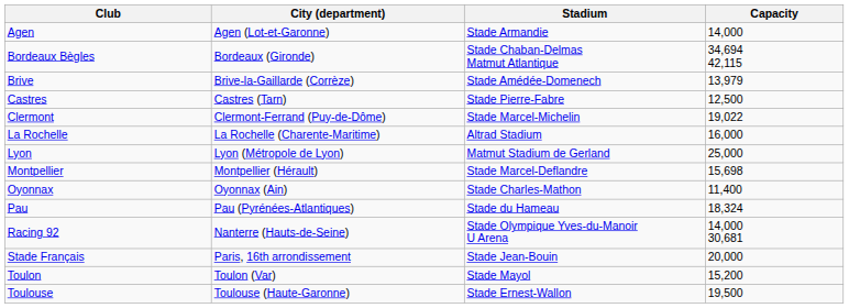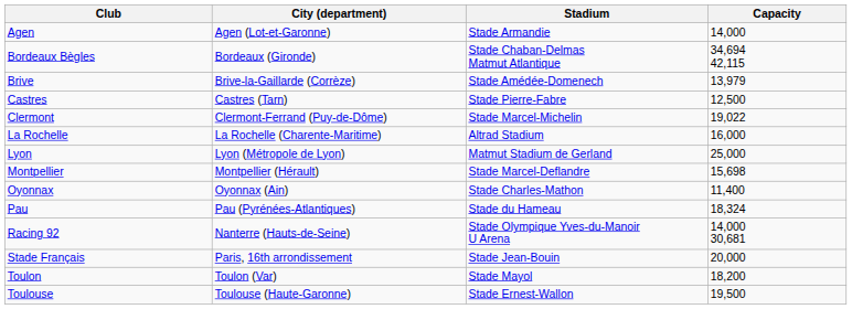 <table class="wikitable sortable">
 <tr>
 <th width="18%">Club</th>
 <th width="22%">City (department)</th>
 <th width="21%">Stadium</th>
 <th width="12%">Capacity</th>
 </tr>
 <tr>
 <td><a href='#'>Agen</a></td>
 <td><a href='#'>Agen</a> (<a href='#'>Lot-et-Garonne</a>)</td>
 <td><a href='#'>Stade Armandie</a></td>
 <td>14,000</td>
 </tr>
 <tr>
 <td><a href='#'>Bordeaux Bègles</a></td>
 <td><a href='#'>Bordeaux</a> (<a href='#'>Gironde</a>)</td>
 <td><a href='#'>Stade Chaban-Delmas</a><br><a href='#'>Matmut Atlantique</a></td>
 <td>34,694<br>42,115</td>
 </tr>
 <tr>
 <td><a href='#'>Brive</a></td>
 <td><a href='#'>Brive-la-Gaillarde</a> (<a href='#'>Corrèze</a>)</td>
 <td><a href='#'>Stade Amédée-Domenech</a></td>
 <td>13,979</td>
 </tr>
 <tr>
 <td><a href='#'>Castres</a></td>
 <td><a href='#'>Castres</a> (<a href='#'>Tarn</a>)</td>
 <td><a href='#'>Stade Pierre-Fabre</a></td>
 <td>12,500</td>
 </tr>
 <tr>
 <td><a href='#'>Clermont</a></td>
 <td><a href='#'>Clermont-Ferrand</a> (<a href='#'>Puy-de-Dôme</a>)</td>
 <td><a href='#'>Stade Marcel-Michelin</a></td>
 <td>19,022</td>
 </tr>
 <tr>
 <td><a href='#'>La Rochelle</a></td>
 <td><a href='#'>La Rochelle</a> (<a href='#'>Charente-Maritime</a>)</td>
 <td><a href='#'>Altrad Stadium</a></td>
 <td>16,000</td>
 </tr>
 <tr>
 <td><a href='#'>Lyon</a></td>
 <td><a href='#'>Lyon</a> (<a href='#'>Métropole de Lyon</a>)</td>
 <td><a href='#'>Matmut Stadium de Gerland</a></td>
 <td>25,000</td>
 </tr>
 <tr>
 <td><a href='#'>Montpellier</a></td>
 <td><a href='#'>Montpellier</a> (<a href='#'>Hérault</a>)</td>
 <td><a href='#'>Stade Marcel-Deflandre</a></td>
 <td>15,698</td>
 </tr>
 <tr>
 <td><a href='#'>Oyonnax</a></td>
 <td><a href='#'>Oyonnax</a> (<a href='#'>Ain</a>)</td>
 <td><a href='#'>Stade Charles-Mathon</a></td>
 <td>11,400</td>
 </tr>
 <tr>
 <td><a href='#'>Pau</a></td>
 <td><a href='#'>Pau</a> (<a href='#'>Pyrénées-Atlantiques</a>)</td>
 <td><a href='#'>Stade du Hameau</a></td>
 <td>18,324</td>
 </tr>
 <tr>
 <td><a href='#'>Racing 92</a></td>
 <td><a href='#'>Nanterre</a> (<a href='#'>Hauts-de-Seine</a>)</td>
 <td><a href='#'>Stade Olympique Yves-du-Manoir</a><br><a href='#'>U Arena</a></td>
 <td>14,000<br>30,681</td>
 </tr>
 <tr>
 <td><a href='#'>Stade Français</a></td>
 <td><a href='#'>Paris</a>, <a href='#'>16th arrondissement</a></td>
 <td><a href='#'>Stade Jean-Bouin</a></td>
 <td>20,000</td>
 </tr>
 <tr>
 <td><a href='#'>Toulon</a></td>
 <td><a href='#'>Toulon</a> (<a href='#'>Var</a>)</td>
 <td><a href='#'>Stade Mayol</a></td>
-<td>15,200</td>
+<td>18,200</td>
 </tr>
 <tr>
 <td><a href='#'>Toulouse</a></td>
 <td><a href='#'>Toulouse</a> (<a href='#'>Haute-Garonne</a>)</td>
 <td><a href='#'>Stade Ernest-Wallon</a></td>
 <td>19,500</td>
 </tr>
 </table>
